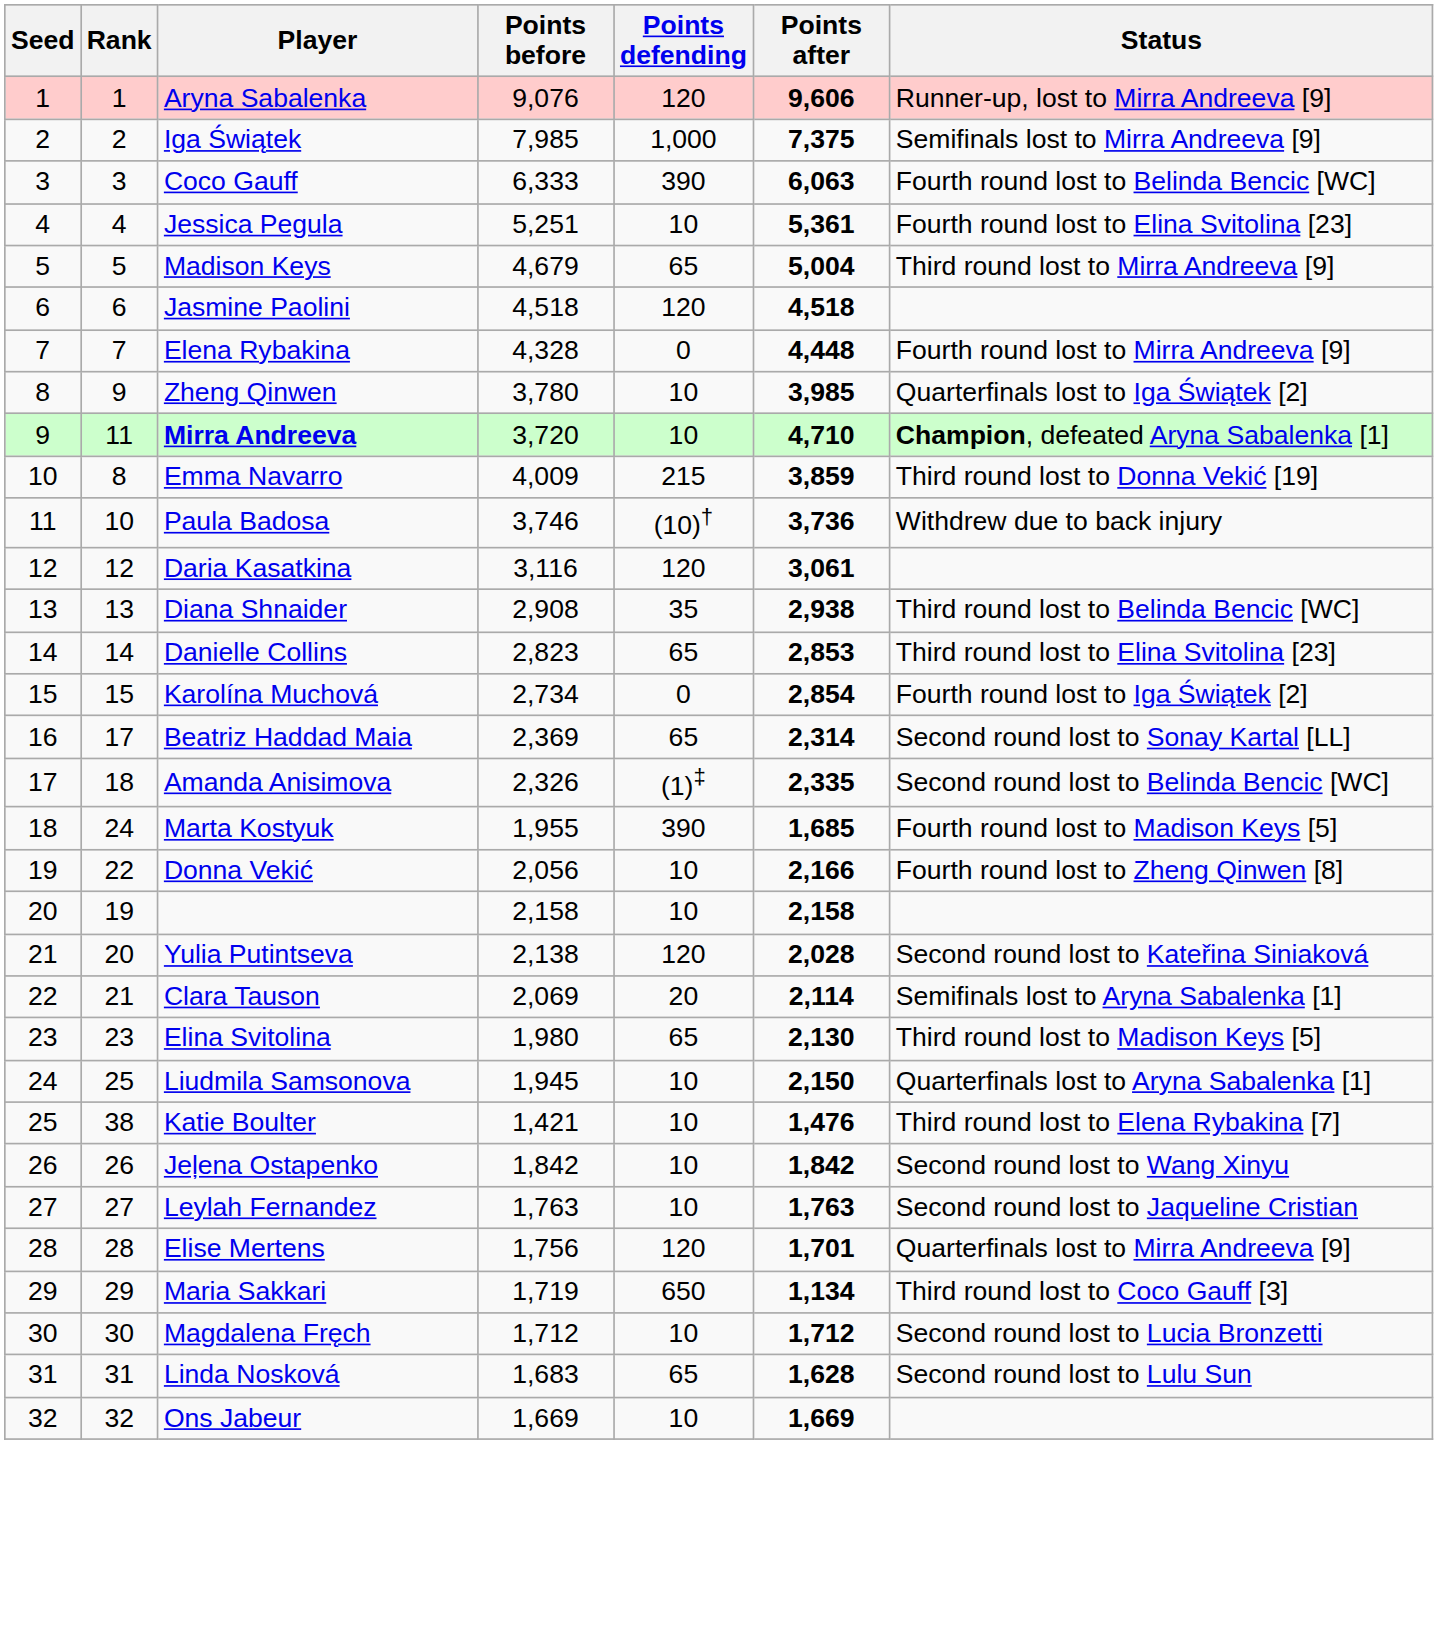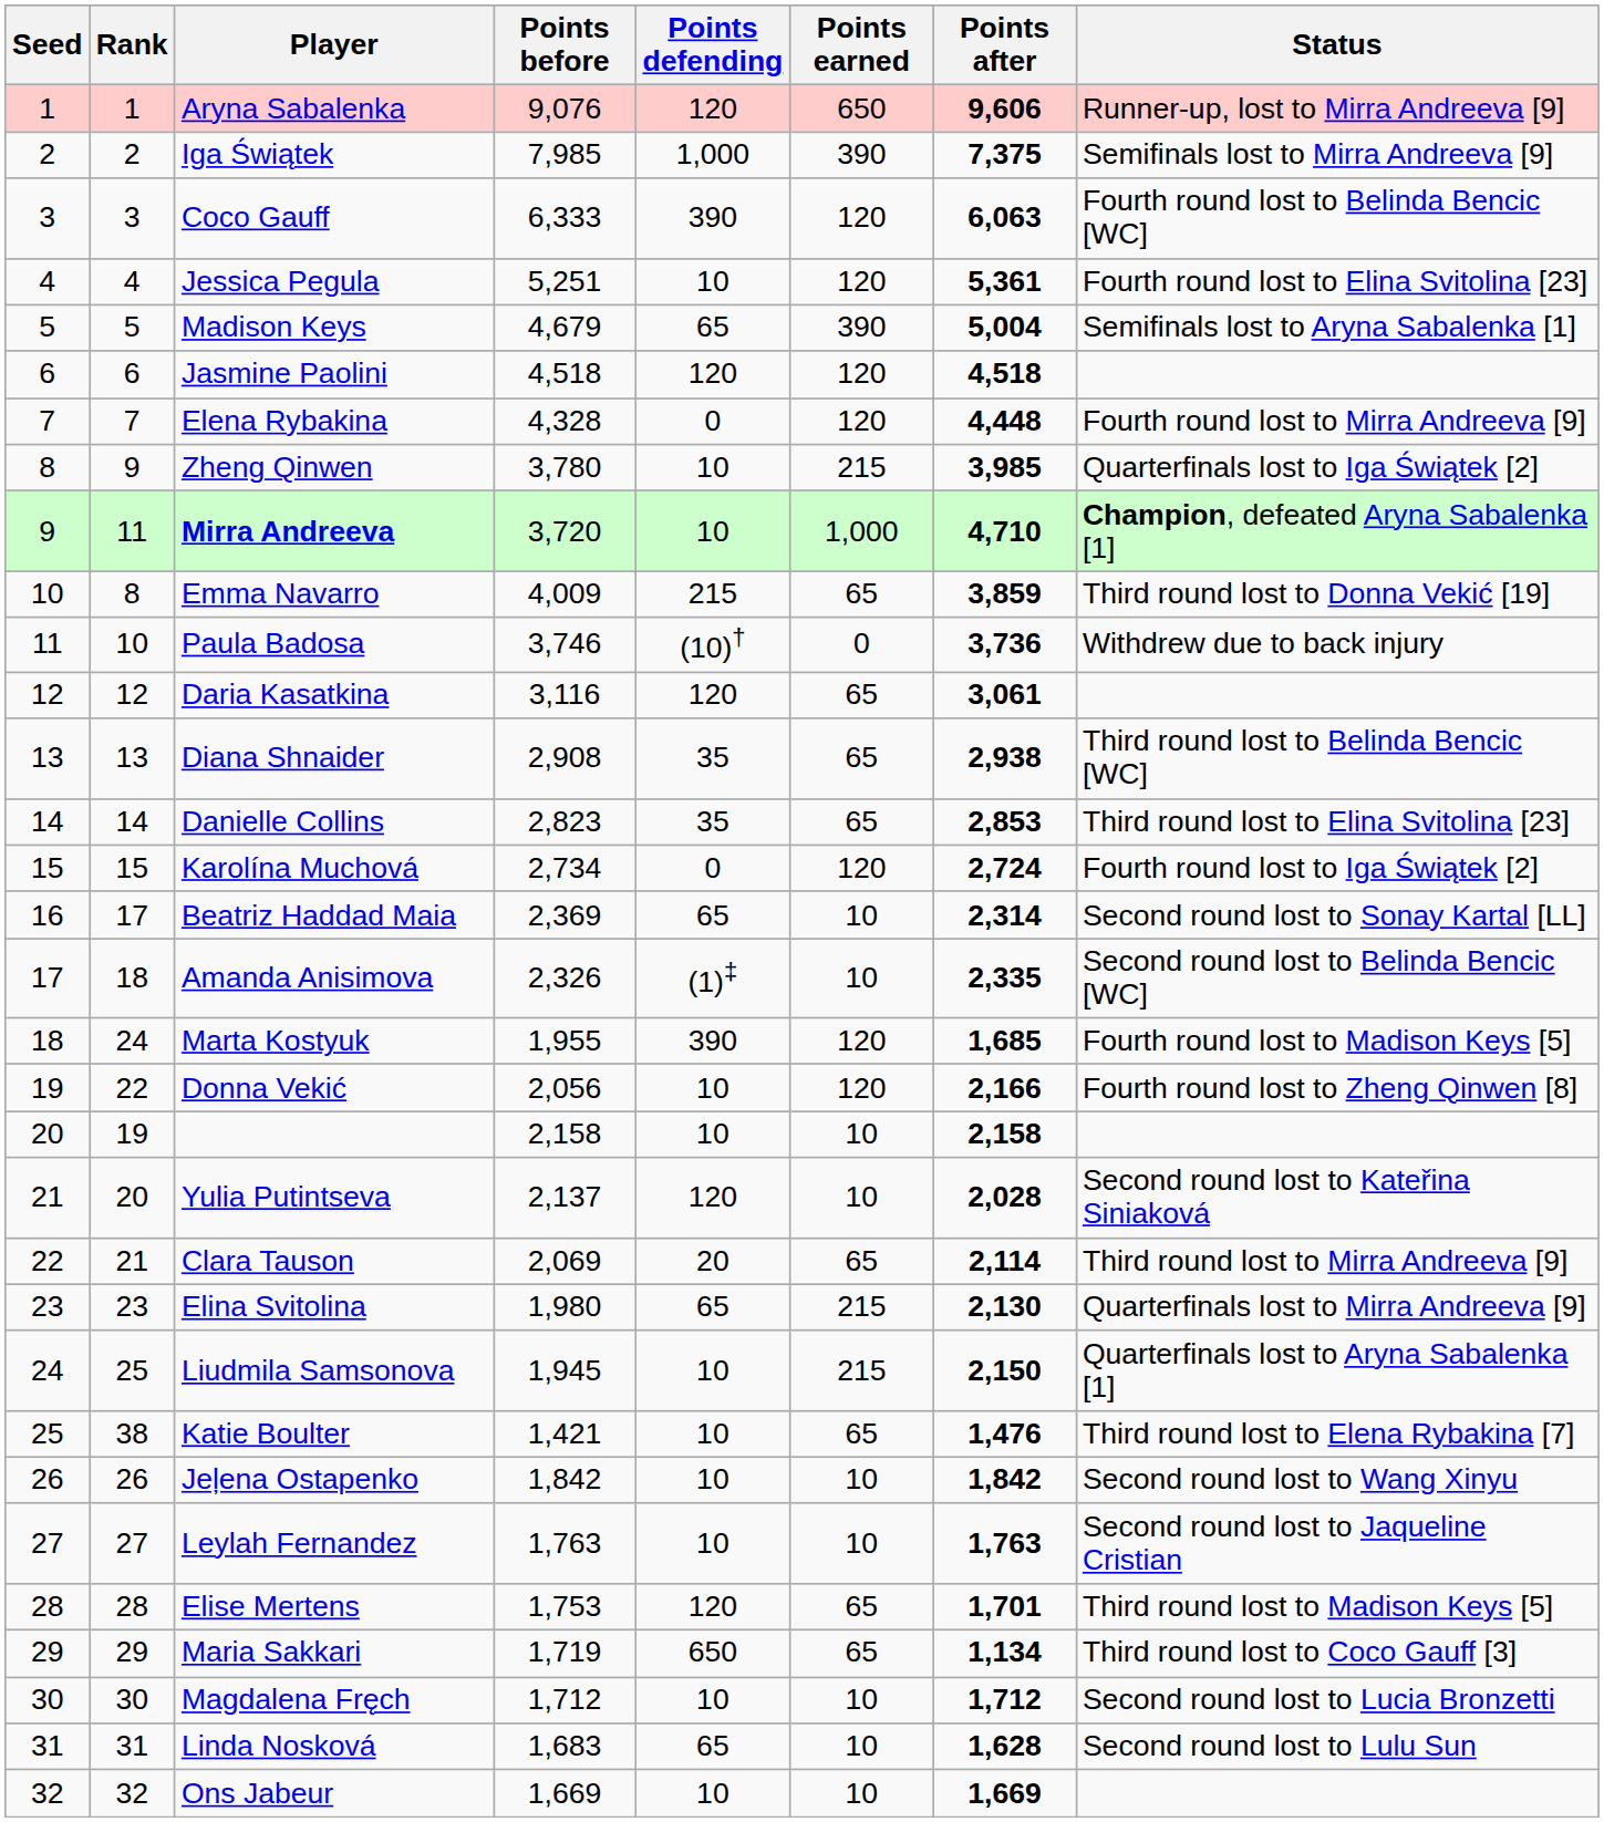 <table class="wikitable sortable">
 <tr>
 <th style="width:30px;">Seed</th>
 <th style="width:30px;">Rank</th>
 <th style="width:185px;">Player</th>
 <th style="width:75px;">Points before</th>
 <th style="width:75px;"><a href='#'>Points defending</a></th>
+<th style="width:75px;">Points earned</th>
 <th style="width:75px;">Points after</th>
 <th style="width:320px;">Status</th>
 </tr>
 <tr bgcolor=#fcc>
 <td style="text-align:center;">1</td>
 <td style="text-align:center;">1</td>
 <td> <a href='#'>Aryna Sabalenka</a></td>
 <td style="text-align:center;">9,076</td>
 <td style="text-align:center;">120</td>
+<td style="text-align:center;">650</td>
 <td style="text-align:center;"><strong>9,606</strong></td>
 <td>Runner-up, lost to  <a href='#'>Mirra Andreeva</a> [9]</td>
 </tr>
 <tr>
 <td style="text-align:center;">2</td>
 <td style="text-align:center;">2</td>
 <td> <a href='#'>Iga Świątek</a></td>
 <td style="text-align:center;">7,985</td>
 <td style="text-align:center;">1,000</td>
+<td style="text-align:center;">390</td>
 <td style="text-align:center;"><strong>7,375</strong></td>
 <td>Semifinals lost to  <a href='#'>Mirra Andreeva</a> [9]</td>
 </tr>
 <tr>
 <td style="text-align:center;">3</td>
 <td style="text-align:center;">3</td>
 <td> <a href='#'>Coco Gauff</a></td>
 <td style="text-align:center;">6,333</td>
 <td style="text-align:center;">390</td>
+<td style="text-align:center;">120</td>
 <td style="text-align:center;"><strong>6,063</strong></td>
 <td>Fourth round lost to  <a href='#'>Belinda Bencic</a> [WC]</td>
 </tr>
 <tr>
 <td style="text-align:center;">4</td>
 <td style="text-align:center;">4</td>
 <td> <a href='#'>Jessica Pegula</a></td>
 <td style="text-align:center;">5,251</td>
 <td style="text-align:center;">10</td>
+<td style="text-align:center;">120</td>
 <td style="text-align:center;"><strong>5,361</strong></td>
 <td>Fourth round lost to  <a href='#'>Elina Svitolina</a> [23]</td>
 </tr>
 <tr>
 <td style="text-align:center;">5</td>
 <td style="text-align:center;">5</td>
 <td> <a href='#'>Madison Keys</a></td>
 <td style="text-align:center;">4,679</td>
 <td style="text-align:center;">65</td>
+<td style="text-align:center;">390</td>
 <td style="text-align:center;"><strong>5,004</strong></td>
-<td>Third round lost to  <a href='#'>Mirra Andreeva</a> [9]</td>
+<td>Semifinals lost to  <a href='#'>Aryna Sabalenka</a> [1]</td>
 </tr>
 <tr>
 <td style="text-align:center;">6</td>
 <td style="text-align:center;">6</td>
 <td> <a href='#'>Jasmine Paolini</a></td>
 <td style="text-align:center;">4,518</td>
+<td style="text-align:center;">120</td>
 <td style="text-align:center;">120</td>
 <td style="text-align:center;"><strong>4,518</strong></td>
 <td></td>
 </tr>
 <tr>
 <td style="text-align:center;">7</td>
 <td style="text-align:center;">7</td>
 <td> <a href='#'>Elena Rybakina</a></td>
 <td style="text-align:center;">4,328</td>
 <td style="text-align:center;">0</td>
+<td style="text-align:center;">120</td>
 <td style="text-align:center;"><strong>4,448</strong></td>
 <td>Fourth round lost to  <a href='#'>Mirra Andreeva</a> [9]</td>
 </tr>
 <tr>
 <td style="text-align:center;">8</td>
 <td style="text-align:center;">9</td>
 <td> <a href='#'>Zheng Qinwen</a></td>
 <td style="text-align:center;">3,780</td>
 <td style="text-align:center;">10</td>
+<td style="text-align:center;">215</td>
 <td style="text-align:center;"><strong>3,985</strong></td>
 <td>Quarterfinals lost to  <a href='#'>Iga Świątek</a> [2]</td>
 </tr>
 <tr bgcolor=#cfc>
 <td style="text-align:center;">9</td>
 <td style="text-align:center;">11</td>
 <td> <strong><a href='#'>Mirra Andreeva</a></strong></td>
 <td style="text-align:center;">3,720</td>
 <td style="text-align:center;">10</td>
+<td style="text-align:center;">1,000</td>
 <td style="text-align:center;"><strong>4,710</strong></td>
 <td><strong>Champion</strong>, defeated  <a href='#'>Aryna Sabalenka</a> [1]</td>
 </tr>
 <tr>
 <td style="text-align:center;">10</td>
 <td style="text-align:center;">8</td>
 <td> <a href='#'>Emma Navarro</a></td>
 <td style="text-align:center;">4,009</td>
 <td style="text-align:center;">215</td>
+<td style="text-align:center;">65</td>
 <td style="text-align:center;"><strong>3,859</strong></td>
 <td>Third round lost to  <a href='#'>Donna Vekić</a> [19]</td>
 </tr>
 <tr>
 <td style="text-align:center;">11</td>
 <td style="text-align:center;">10</td>
 <td> <a href='#'>Paula Badosa</a></td>
 <td style="text-align:center;">3,746</td>
 <td style="text-align:center;">(10)<sup>†</sup></td>
+<td style="text-align:center;">0</td>
 <td style="text-align:center;"><strong>3,736</strong></td>
 <td>Withdrew due to back injury</td>
 </tr>
 <tr>
 <td style="text-align:center;">12</td>
 <td style="text-align:center;">12</td>
 <td> <a href='#'>Daria Kasatkina</a></td>
 <td style="text-align:center;">3,116</td>
 <td style="text-align:center;">120</td>
+<td style="text-align:center;">65</td>
 <td style="text-align:center;"><strong>3,061</strong></td>
 <td></td>
 </tr>
 <tr>
 <td style="text-align:center;">13</td>
 <td style="text-align:center;">13</td>
 <td> <a href='#'>Diana Shnaider</a></td>
 <td style="text-align:center;">2,908</td>
 <td style="text-align:center;">35</td>
+<td style="text-align:center;">65</td>
 <td style="text-align:center;"><strong>2,938</strong></td>
 <td>Third round lost to  <a href='#'>Belinda Bencic</a> [WC]</td>
 </tr>
 <tr>
 <td style="text-align:center;">14</td>
 <td style="text-align:center;">14</td>
 <td> <a href='#'>Danielle Collins</a></td>
 <td style="text-align:center;">2,823</td>
+<td style="text-align:center;">35</td>
 <td style="text-align:center;">65</td>
 <td style="text-align:center;"><strong>2,853</strong></td>
 <td>Third round lost to  <a href='#'>Elina Svitolina</a> [23]</td>
 </tr>
 <tr>
 <td style="text-align:center;">15</td>
 <td style="text-align:center;">15</td>
 <td> <a href='#'>Karolína Muchová</a></td>
 <td style="text-align:center;">2,734</td>
 <td style="text-align:center;">0</td>
-<td style="text-align:center;"><strong>2,854</strong></td>
+<td style="text-align:center;">120</td>
+<td style="text-align:center;"><strong>2,724</strong></td>
 <td>Fourth round lost to  <a href='#'>Iga Świątek</a> [2]</td>
 </tr>
 <tr>
 <td style="text-align:center;">16</td>
 <td style="text-align:center;">17</td>
 <td> <a href='#'>Beatriz Haddad Maia</a></td>
 <td style="text-align:center;">2,369</td>
 <td style="text-align:center;">65</td>
+<td style="text-align:center;">10</td>
 <td style="text-align:center;"><strong>2,314</strong></td>
 <td>Second round lost to  <a href='#'>Sonay Kartal</a> [LL]</td>
 </tr>
 <tr>
 <td style="text-align:center;">17</td>
 <td style="text-align:center;">18</td>
 <td> <a href='#'>Amanda Anisimova</a></td>
 <td style="text-align:center;">2,326</td>
 <td style="text-align:center;">(1)<sup>‡</sup></td>
+<td style="text-align:center;">10</td>
 <td style="text-align:center;"><strong>2,335</strong></td>
 <td>Second round lost to  <a href='#'>Belinda Bencic</a> [WC]</td>
 </tr>
 <tr>
 <td style="text-align:center;">18</td>
 <td style="text-align:center;">24</td>
 <td> <a href='#'>Marta Kostyuk</a></td>
 <td style="text-align:center;">1,955</td>
 <td style="text-align:center;">390</td>
+<td style="text-align:center;">120</td>
 <td style="text-align:center;"><strong>1,685</strong></td>
 <td>Fourth round lost to  <a href='#'>Madison Keys</a> [5]</td>
 </tr>
 <tr>
 <td style="text-align:center;">19</td>
 <td style="text-align:center;">22</td>
 <td> <a href='#'>Donna Vekić</a></td>
 <td style="text-align:center;">2,056</td>
 <td style="text-align:center;">10</td>
+<td style="text-align:center;">120</td>
 <td style="text-align:center;"><strong>2,166</strong></td>
 <td>Fourth round lost to  <a href='#'>Zheng Qinwen</a> [8]</td>
 </tr>
 <tr>
 <td style="text-align:center;">20</td>
 <td style="text-align:center;">19</td>
 <td></td>
 <td style="text-align:center;">2,158</td>
 <td style="text-align:center;">10</td>
+<td style="text-align:center;">10</td>
 <td style="text-align:center;"><strong>2,158</strong></td>
 <td></td>
 </tr>
 <tr>
 <td style="text-align:center;">21</td>
 <td style="text-align:center;">20</td>
 <td> <a href='#'>Yulia Putintseva</a></td>
-<td style="text-align:center;">2,138</td>
+<td style="text-align:center;">2,137</td>
 <td style="text-align:center;">120</td>
+<td style="text-align:center;">10</td>
 <td style="text-align:center;"><strong>2,028</strong></td>
 <td>Second round lost to  <a href='#'>Kateřina Siniaková</a></td>
 </tr>
 <tr>
 <td style="text-align:center;">22</td>
 <td style="text-align:center;">21</td>
 <td> <a href='#'>Clara Tauson</a></td>
 <td style="text-align:center;">2,069</td>
 <td style="text-align:center;">20</td>
+<td style="text-align:center;">65</td>
 <td style="text-align:center;"><strong>2,114</strong></td>
-<td>Semifinals lost to  <a href='#'>Aryna Sabalenka</a> [1]</td>
+<td>Third round lost to  <a href='#'>Mirra Andreeva</a> [9]</td>
 </tr>
 <tr>
 <td style="text-align:center;">23</td>
 <td style="text-align:center;">23</td>
 <td> <a href='#'>Elina Svitolina</a></td>
 <td style="text-align:center;">1,980</td>
 <td style="text-align:center;">65</td>
+<td style="text-align:center;">215</td>
 <td style="text-align:center;"><strong>2,130</strong></td>
-<td>Third round lost to  <a href='#'>Madison Keys</a> [5]</td>
+<td>Quarterfinals lost to  <a href='#'>Mirra Andreeva</a> [9]</td>
 </tr>
 <tr>
 <td style="text-align:center;">24</td>
 <td style="text-align:center;">25</td>
 <td> <a href='#'>Liudmila Samsonova</a></td>
 <td style="text-align:center;">1,945</td>
 <td style="text-align:center;">10</td>
+<td style="text-align:center;">215</td>
 <td style="text-align:center;"><strong>2,150</strong></td>
 <td>Quarterfinals lost to  <a href='#'>Aryna Sabalenka</a> [1]</td>
 </tr>
 <tr>
 <td style="text-align:center;">25</td>
 <td style="text-align:center;">38</td>
 <td> <a href='#'>Katie Boulter</a></td>
 <td style="text-align:center;">1,421</td>
 <td style="text-align:center;">10</td>
+<td style="text-align:center;">65</td>
 <td style="text-align:center;"><strong>1,476</strong></td>
 <td>Third round lost to  <a href='#'>Elena Rybakina</a> [7]</td>
 </tr>
 <tr>
 <td style="text-align:center;">26</td>
 <td style="text-align:center;">26</td>
 <td> <a href='#'>Jeļena Ostapenko</a></td>
 <td style="text-align:center;">1,842</td>
+<td style="text-align:center;">10</td>
 <td style="text-align:center;">10</td>
 <td style="text-align:center;"><strong>1,842</strong></td>
 <td>Second round lost to  <a href='#'>Wang Xinyu</a></td>
 </tr>
 <tr>
 <td style="text-align:center;">27</td>
 <td style="text-align:center;">27</td>
 <td> <a href='#'>Leylah Fernandez</a></td>
 <td style="text-align:center;">1,763</td>
 <td style="text-align:center;">10</td>
+<td style="text-align:center;">10</td>
 <td style="text-align:center;"><strong>1,763</strong></td>
 <td>Second round lost to  <a href='#'>Jaqueline Cristian</a></td>
 </tr>
 <tr>
 <td style="text-align:center;">28</td>
 <td style="text-align:center;">28</td>
 <td> <a href='#'>Elise Mertens</a></td>
-<td style="text-align:center;">1,756</td>
+<td style="text-align:center;">1,753</td>
 <td style="text-align:center;">120</td>
+<td style="text-align:center;">65</td>
 <td style="text-align:center;"><strong>1,701</strong></td>
-<td>Quarterfinals lost to  <a href='#'>Mirra Andreeva</a> [9]</td>
+<td>Third round lost to  <a href='#'>Madison Keys</a> [5]</td>
 </tr>
 <tr>
 <td style="text-align:center;">29</td>
 <td style="text-align:center;">29</td>
 <td> <a href='#'>Maria Sakkari</a></td>
 <td style="text-align:center;">1,719</td>
 <td style="text-align:center;">650</td>
+<td style="text-align:center;">65</td>
 <td style="text-align:center;"><strong>1,134</strong></td>
 <td>Third round lost to  <a href='#'>Coco Gauff</a> [3]</td>
 </tr>
 <tr>
 <td style="text-align:center;">30</td>
 <td style="text-align:center;">30</td>
 <td> <a href='#'>Magdalena Fręch</a></td>
 <td style="text-align:center;">1,712</td>
+<td style="text-align:center;">10</td>
 <td style="text-align:center;">10</td>
 <td style="text-align:center;"><strong>1,712</strong></td>
 <td>Second round lost to  <a href='#'>Lucia Bronzetti</a></td>
 </tr>
 <tr>
 <td style="text-align:center;">31</td>
 <td style="text-align:center;">31</td>
 <td> <a href='#'>Linda Nosková</a></td>
 <td style="text-align:center;">1,683</td>
 <td style="text-align:center;">65</td>
+<td style="text-align:center;">10</td>
 <td style="text-align:center;"><strong>1,628</strong></td>
 <td>Second round lost to  <a href='#'>Lulu Sun</a></td>
 </tr>
 <tr>
 <td style="text-align:center;">32</td>
 <td style="text-align:center;">32</td>
 <td> <a href='#'>Ons Jabeur</a></td>
 <td style="text-align:center;">1,669</td>
 <td style="text-align:center;">10</td>
+<td style="text-align:center;">10</td>
 <td style="text-align:center;"><strong>1,669</strong></td>
 <td></td>
 </tr>
 </table>
